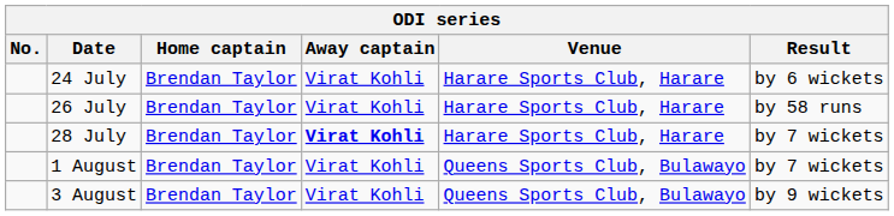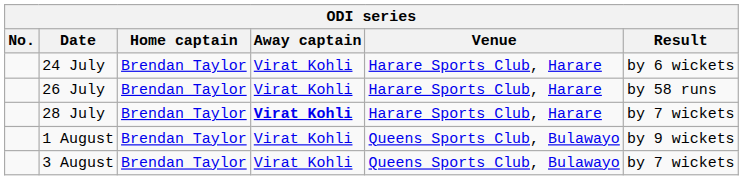 <table class="wikitable">
 <tr>
 <th colspan="9">ODI series</th>
 </tr>
 <tr>
 <th>No.</th>
 <th>Date</th>
 <th>Home captain</th>
 <th>Away captain</th>
 <th>Venue</th>
 <th>Result</th>
 </tr>
 <tr>
 <td></td>
 <td>24 July</td>
 <td><a href='#'>Brendan Taylor</a></td>
 <td><a href='#'>Virat Kohli</a></td>
 <td><a href='#'>Harare Sports Club</a>, <a href='#'>Harare</a></td>
 <td> by 6 wickets</td>
 </tr>
 <tr>
 <td></td>
 <td>26 July</td>
 <td><a href='#'>Brendan Taylor</a></td>
 <td><a href='#'>Virat Kohli</a></td>
 <td><a href='#'>Harare Sports Club</a>, <a href='#'>Harare</a></td>
 <td> by 58 runs</td>
 </tr>
 <tr>
 <td></td>
 <td>28 July</td>
 <td><a href='#'>Brendan Taylor</a></td>
 <td><strong><a href='#'>Virat Kohli</a></strong></td>
 <td><a href='#'>Harare Sports Club</a>, <a href='#'>Harare</a></td>
 <td> by 7 wickets</td>
 </tr>
 <tr>
 <td></td>
 <td>1 August</td>
 <td><a href='#'>Brendan Taylor</a></td>
 <td><a href='#'>Virat Kohli</a></td>
 <td><a href='#'>Queens Sports Club</a>, <a href='#'>Bulawayo</a></td>
-<td> by 7 wickets</td>
+<td> by 9 wickets</td>
 </tr>
 <tr>
 <td></td>
 <td>3 August</td>
 <td><a href='#'>Brendan Taylor</a></td>
 <td><a href='#'>Virat Kohli</a></td>
 <td><a href='#'>Queens Sports Club</a>, <a href='#'>Bulawayo</a></td>
-<td> by 9 wickets</td>
+<td> by 7 wickets</td>
 </tr>
 </table>
